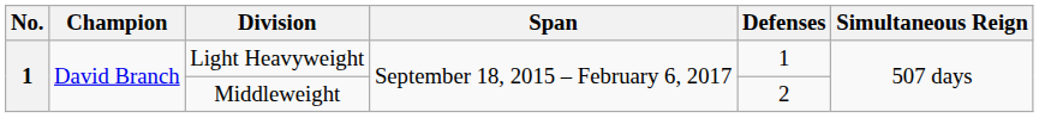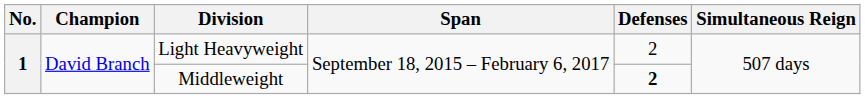 <table class="wikitable">
 <tr>
 <th>No.</th>
 <th>Champion</th>
 <th>Division</th>
 <th>Span</th>
 <th>Defenses</th>
 <th>Simultaneous Reign</th>
 </tr>
 <tr>
 <th rowspan=2>1</th>
 <td align=left rowspan=2> <a href='#'>David Branch</a></td>
 <td align=center rowspan=1>Light Heavyweight</td>
 <td align=center rowspan=2>September 18, 2015 – February 6, 2017</td>
-<td align=center>1</td>
+<td align=center>2</td>
 <td align=center rowspan=2>507 days</td>
 </tr>
 <tr>
 <td align=center rowspan=1>Middleweight</td>
-<td align=center>2</td>
+<td align=center><strong>2</strong></td>
 </tr>
 </table>
